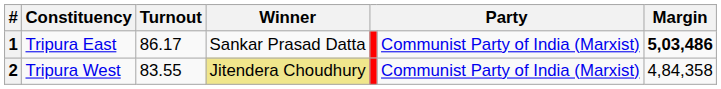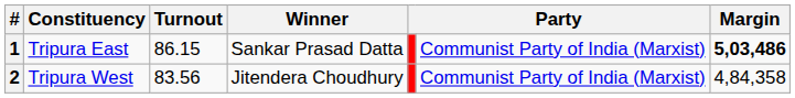 <table class="wikitable sortable">
 <tr>
 <th>#</th>
 <th>Constituency</th>
 <th>Turnout</th>
 <th>Winner</th>
 <th Colspan=2>Party</th>
 <th>Margin</th>
 </tr>
 <tr>
 <th>1</th>
 <td><a href='#'>Tripura East</a></td>
-<td>86.17 </td>
+<td>86.15 </td>
 <td>Sankar Prasad Datta</td>
 <td bgcolor=#FF0000></td>
 <td><a href='#'>Communist Party of India (Marxist)</a></td>
 <td><strong>5,03,486</strong></td>
 </tr>
 <tr>
 <th>2</th>
 <td><a href='#'>Tripura West</a></td>
-<td>83.55 </td>
-<td style="background: khaki;">Jitendera Choudhury</td>
+<td>83.56 </td>
+<td>Jitendera Choudhury</td>
 <td bgcolor=#FF0000></td>
 <td><a href='#'>Communist Party of India (Marxist)</a></td>
 <td>4,84,358</td>
 </tr>
 </table>
